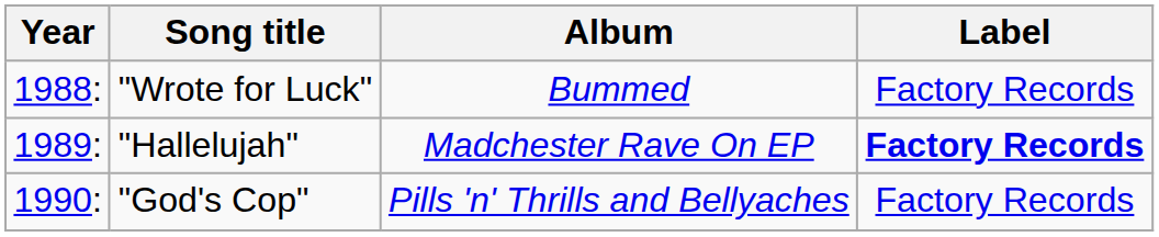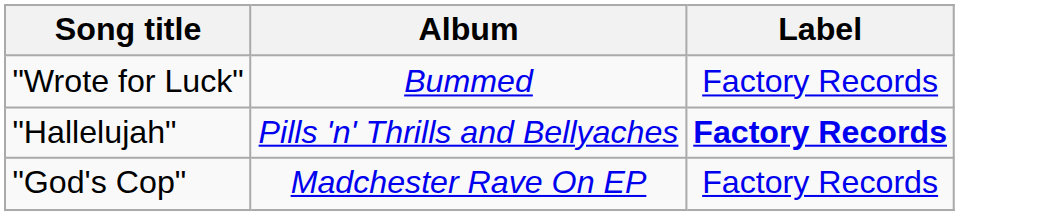 <table class="wikitable sortable">
 <tr>
-<th>Year</th>
 <th>Song title</th>
 <th>Album</th>
 <th>Label</th>
 </tr>
 <tr>
-<td><a href='#'>1988</a>:</td>
 <td>"Wrote for Luck"<br><em></em></td>
 <td style="text-align:center;"><em><a href='#'>Bummed</a></em></td>
 <td style="text-align:center;"><a href='#'>Factory Records</a></td>
 </tr>
 <tr>
-<td><a href='#'>1989</a>:</td>
 <td>"Hallelujah"<br><em></em></td>
-<td style="text-align:center;"><em><a href='#'>Madchester Rave On EP</a></em></td>
+<td style="text-align:center;"><em><a href='#'>Pills 'n' Thrills and Bellyaches</a></em></td>
 <td style="text-align:center;"><strong><a href='#'>Factory Records</a></strong></td>
 </tr>
 <tr>
-<td><a href='#'>1990</a>:</td>
 <td>"God's Cop"<br><em></em></td>
-<td style="text-align:center;"><em><a href='#'>Pills 'n' Thrills and Bellyaches</a></em></td>
+<td style="text-align:center;"><em><a href='#'>Madchester Rave On EP</a></em></td>
 <td style="text-align:center;"><a href='#'>Factory Records</a></td>
 </tr>
 </table>
